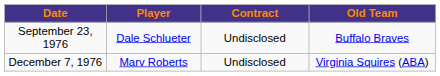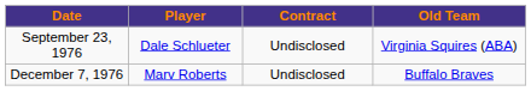 <table class="wikitable">
 <tr>
 <th style="background:#423189; color:#FF8800" width="10%">Date</th>
 <th style="background:#423189; color:#FF8800" width="10%">Player</th>
 <th style="background:#423189; color:#FF8800" width="10%">Contract</th>
 <th style="background:#423189; color:#FF8800" width="15%">Old Team</th>
 </tr>
 <tr style="text-align: center">
 <td>September 23, 1976</td>
 <td><a href='#'>Dale Schlueter</a></td>
 <td>Undisclosed</td>
-<td><a href='#'>Buffalo Braves</a></td>
+<td><a href='#'>Virginia Squires</a> (<a href='#'>ABA</a>)</td>
 </tr>
 <tr style="text-align: center">
 <td>December 7, 1976</td>
 <td><a href='#'>Marv Roberts</a></td>
 <td>Undisclosed</td>
-<td><a href='#'>Virginia Squires</a> (<a href='#'>ABA</a>)</td>
+<td><a href='#'>Buffalo Braves</a></td>
 </tr>
 </table>
